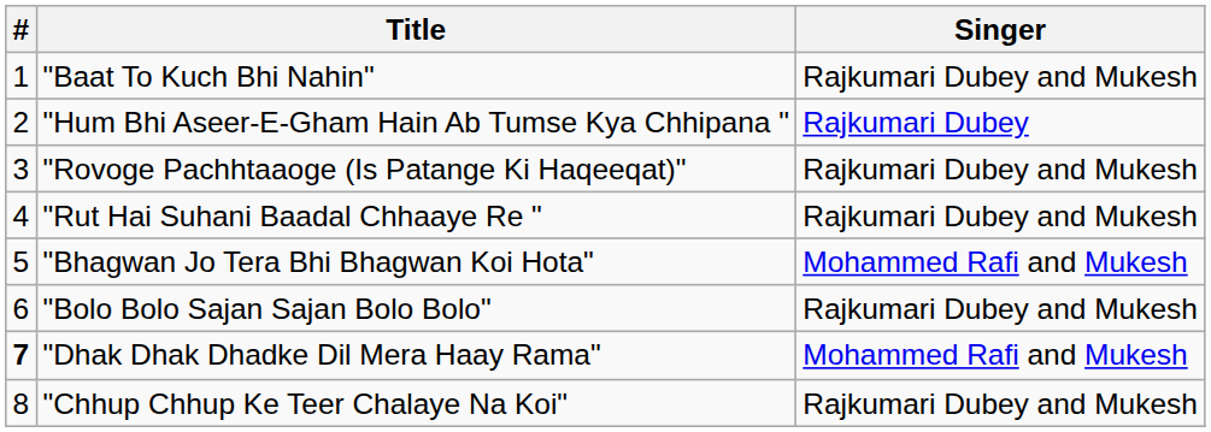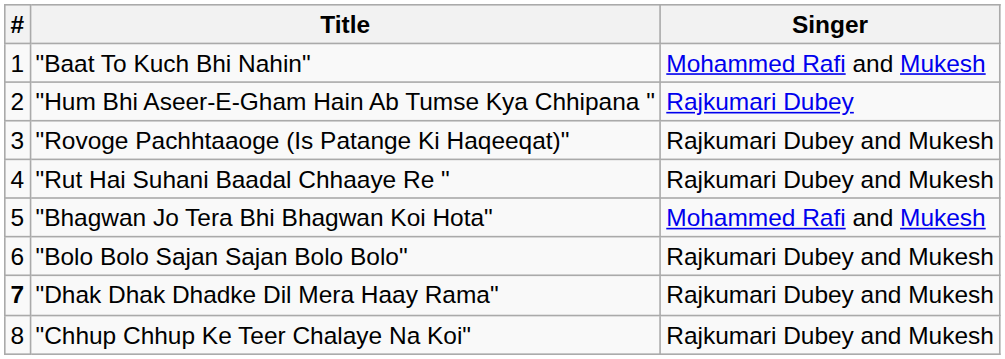 <table class="wikitable" style="font-size:95%;">
 <tr>
 <th>#</th>
 <th>Title</th>
 <th>Singer</th>
 </tr>
 <tr>
 <td>1</td>
 <td>"Baat To Kuch Bhi Nahin"</td>
-<td>Rajkumari Dubey and Mukesh</td>
+<td><a href='#'>Mohammed Rafi</a> and <a href='#'>Mukesh</a></td>
 </tr>
 <tr>
 <td>2</td>
 <td>"Hum Bhi Aseer-E-Gham Hain Ab Tumse Kya Chhipana "</td>
 <td><a href='#'>Rajkumari Dubey</a></td>
 </tr>
 <tr>
 <td>3</td>
 <td>"Rovoge Pachhtaaoge (Is Patange Ki Haqeeqat)"</td>
 <td>Rajkumari Dubey and Mukesh</td>
 </tr>
 <tr>
 <td>4</td>
 <td>"Rut Hai Suhani Baadal Chhaaye Re "</td>
 <td>Rajkumari Dubey and Mukesh</td>
 </tr>
 <tr>
 <td>5</td>
 <td>"Bhagwan Jo Tera Bhi Bhagwan Koi Hota"</td>
 <td><a href='#'>Mohammed Rafi</a> and <a href='#'>Mukesh</a></td>
 </tr>
 <tr>
 <td>6</td>
 <td>"Bolo Bolo Sajan Sajan Bolo Bolo"</td>
 <td>Rajkumari Dubey and Mukesh</td>
 </tr>
 <tr>
 <td><strong>7</strong></td>
 <td>"Dhak Dhak Dhadke Dil Mera Haay Rama"</td>
-<td><a href='#'>Mohammed Rafi</a> and <a href='#'>Mukesh</a></td>
+<td>Rajkumari Dubey and Mukesh</td>
 </tr>
 <tr>
 <td>8</td>
 <td>"Chhup Chhup Ke Teer Chalaye Na Koi"</td>
 <td>Rajkumari Dubey and Mukesh</td>
 </tr>
 </table>
